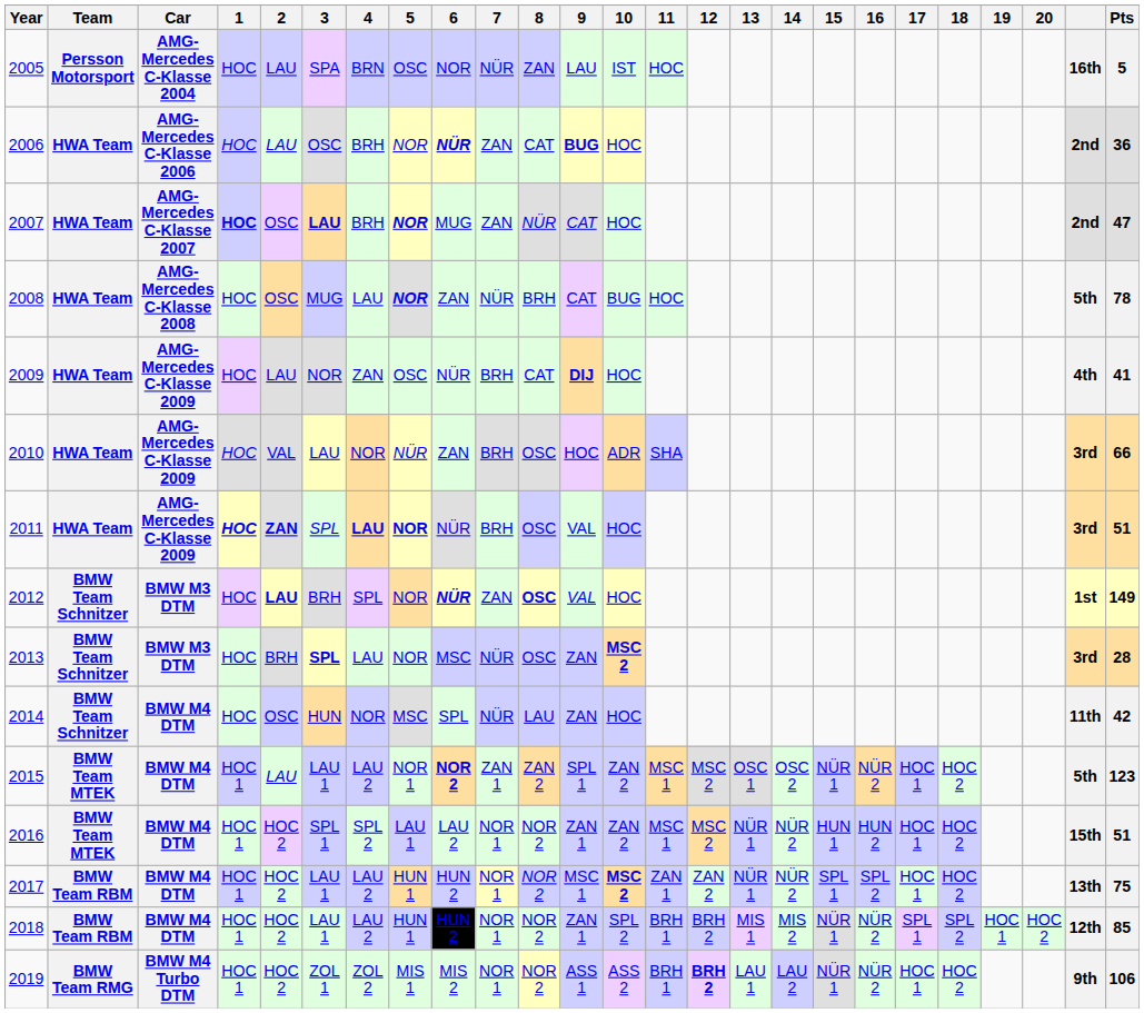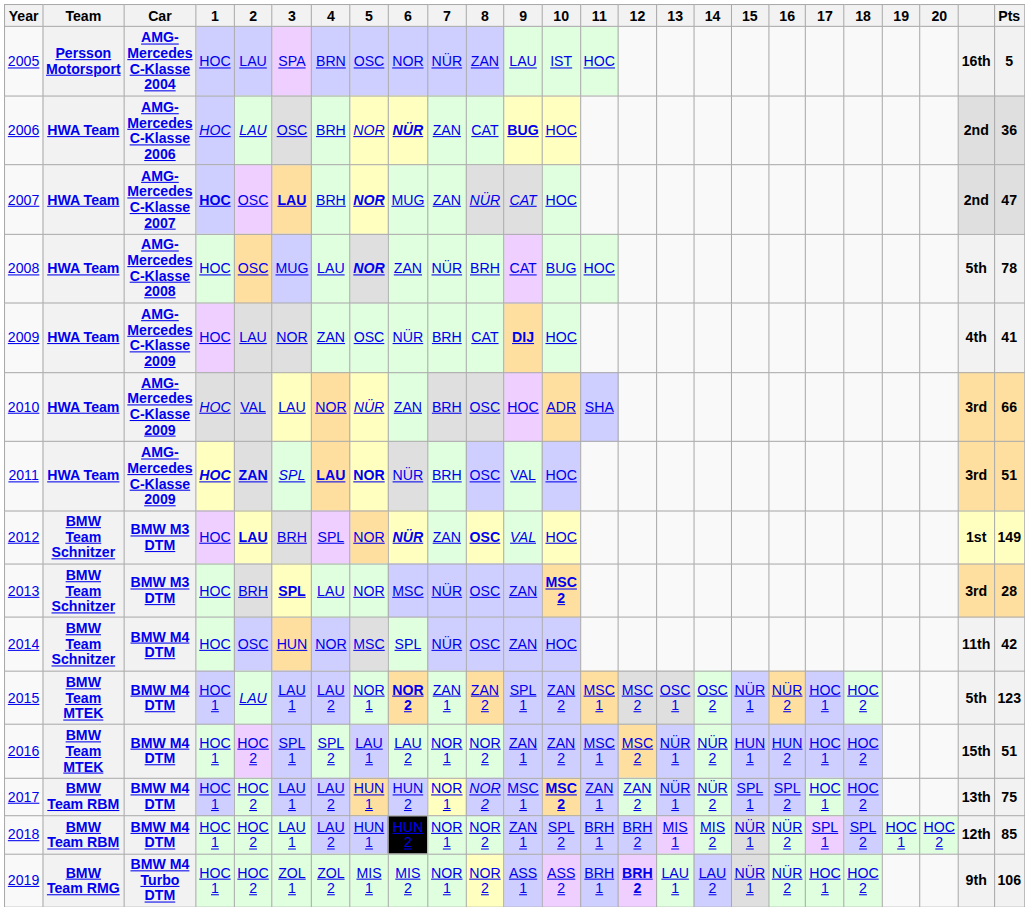 <table class="wikitable" style="text-align:center; font-size:85%">
 <tr>
 <th>Year</th>
 <th>Team</th>
 <th>Car</th>
 <th>1</th>
 <th>2</th>
 <th>3</th>
 <th>4</th>
 <th>5</th>
 <th>6</th>
 <th>7</th>
 <th>8</th>
 <th>9</th>
 <th>10</th>
 <th>11</th>
 <th>12</th>
 <th>13</th>
 <th>14</th>
 <th>15</th>
 <th>16</th>
 <th>17</th>
 <th>18</th>
 <th>19</th>
 <th>20</th>
 <th></th>
 <th>Pts</th>
 </tr>
 <tr>
 <td><a href='#'>2005</a></td>
 <th><a href='#'>Persson Motorsport</a></th>
 <th><a href='#'>AMG-Mercedes C-Klasse 2004</a></th>
 <td style="background:#CFCFFF;"><a href='#'>HOC</a><br></td>
 <td style="background:#CFCFFF;"><a href='#'>LAU</a><br></td>
 <td style="background:#efcfff;"><a href='#'>SPA</a><br></td>
 <td style="background:#CFCFFF;"><a href='#'>BRN</a><br></td>
 <td style="background:#CFCFFF;"><a href='#'>OSC</a><br></td>
 <td style="background:#CFCFFF;"><a href='#'>NOR</a><br></td>
 <td style="background:#CFCFFF;"><a href='#'>NÜR</a><br></td>
 <td style="background:#CFCFFF;"><a href='#'>ZAN</a><br></td>
 <td style="background:#DFFFDF;"><a href='#'>LAU</a><br></td>
 <td style="background:#DFFFDF;"><a href='#'>IST</a><br></td>
 <td style="background:#DFFFDF;"><a href='#'>HOC</a><br></td>
 <td></td>
 <td></td>
 <td></td>
 <td></td>
 <td></td>
 <td></td>
 <td></td>
 <td></td>
 <td></td>
 <th>16th</th>
 <th>5</th>
 </tr>
 <tr>
 <td><a href='#'>2006</a></td>
 <th><a href='#'>HWA Team</a></th>
 <th><a href='#'>AMG-Mercedes C-Klasse 2006</a></th>
 <td style="background:#CFCFFF;"><em><a href='#'>HOC</a></em><br></td>
 <td style="background:#DFFFDF;"><em><a href='#'>LAU</a></em><br></td>
 <td style="background:#DFDFDF;"><a href='#'>OSC</a><br></td>
 <td style="background:#DFFFDF;"><a href='#'>BRH</a><br></td>
 <td style="background:#FFFFBF;"><em><a href='#'>NOR</a></em><br></td>
 <td style="background:#FFFFBF;"><strong><em><a href='#'>NÜR</a></em></strong><br></td>
 <td style="background:#DFFFDF;"><a href='#'>ZAN</a><br></td>
 <td style="background:#DFFFDF;"><a href='#'>CAT</a><br></td>
 <td style="background:#FFFFBF;"><strong><a href='#'>BUG</a></strong><br></td>
 <td style="background:#FFFFBF;"><a href='#'>HOC</a><br></td>
 <td></td>
 <td></td>
 <td></td>
 <td></td>
 <td></td>
 <td></td>
 <td></td>
 <td></td>
 <td></td>
 <td></td>
 <th style="background:#DFDFDF;">2nd</th>
 <th style="background:#DFDFDF;">36</th>
 </tr>
 <tr>
 <td><a href='#'>2007</a></td>
 <th><a href='#'>HWA Team</a></th>
 <th><a href='#'>AMG-Mercedes C-Klasse 2007</a></th>
 <td style="background:#CFCFFF;"><strong><a href='#'>HOC</a></strong><br></td>
 <td style="background:#EFCFFF;"><a href='#'>OSC</a><br></td>
 <td style="background:#FFDF9F;"><strong><a href='#'>LAU</a></strong><br></td>
 <td style="background:#DFFFDF;"><a href='#'>BRH</a><br></td>
 <td style="background:#FFFFBF;"><strong><em><a href='#'>NOR</a></em></strong><br></td>
 <td style="background:#DFFFDF;"><a href='#'>MUG</a><br></td>
 <td style="background:#DFFFDF;"><a href='#'>ZAN</a><br></td>
 <td style="background:#DFDFDF;"><em><a href='#'>NÜR</a></em><br></td>
 <td style="background:#DFDFDF;"><em><a href='#'>CAT</a></em><br></td>
 <td style="background:#DFFFDF;"><a href='#'>HOC</a><br></td>
 <td></td>
 <td></td>
 <td></td>
 <td></td>
 <td></td>
 <td></td>
 <td></td>
 <td></td>
 <td></td>
 <td></td>
 <th style="background:#DFDFDF;">2nd</th>
 <th style="background:#DFDFDF;">47</th>
 </tr>
 <tr>
 <td><a href='#'>2008</a></td>
 <th><a href='#'>HWA Team</a></th>
 <th><a href='#'>AMG-Mercedes C-Klasse 2008</a></th>
 <td style="background:#DFFFDF;"><a href='#'>HOC</a><br></td>
 <td style="background:#FFDF9F;"><a href='#'>OSC</a><br></td>
 <td style="background:#CFCFFF;"><a href='#'>MUG</a><br></td>
 <td style="background:#DFFFDF;"><a href='#'>LAU</a><br></td>
 <td style="background:#DFDFDF;"><strong><em><a href='#'>NOR</a></em></strong><br></td>
 <td style="background:#DFFFDF;"><a href='#'>ZAN</a><br></td>
 <td style="background:#DFFFDF;"><a href='#'>NÜR</a><br></td>
 <td style="background:#DFFFDF;"><a href='#'>BRH</a><br></td>
 <td style="background:#EFCFFF;"><a href='#'>CAT</a><br></td>
 <td style="background:#DFFFDF;"><a href='#'>BUG</a><br></td>
 <td style="background:#DFFFDF;"><a href='#'>HOC</a><br></td>
 <td></td>
 <td></td>
 <td></td>
 <td></td>
 <td></td>
 <td></td>
 <td></td>
 <td></td>
 <td></td>
 <th>5th</th>
 <th>78</th>
 </tr>
 <tr>
 <td><a href='#'>2009</a></td>
 <th><a href='#'>HWA Team</a></th>
 <th><a href='#'>AMG-Mercedes C-Klasse 2009</a></th>
 <td style="background:#EFCFFF;"><a href='#'>HOC</a><br></td>
 <td style="background:#DFDFDF;"><a href='#'>LAU</a><br></td>
 <td style="background:#DFDFDF;"><a href='#'>NOR</a><br></td>
 <td style="background:#DFFFDF;"><a href='#'>ZAN</a><br></td>
 <td style="background:#DFFFDF;"><a href='#'>OSC</a><br></td>
 <td style="background:#DFFFDF;"><a href='#'>NÜR</a><br></td>
 <td style="background:#DFFFDF;"><a href='#'>BRH</a><br></td>
 <td style="background:#DFFFDF;"><a href='#'>CAT</a><br></td>
 <td style="background:#FFDF9F;"><strong><a href='#'>DIJ</a></strong><br></td>
 <td style="background:#DFFFDF;"><a href='#'>HOC</a><br></td>
 <td></td>
 <td></td>
 <td></td>
 <td></td>
 <td></td>
 <td></td>
 <td></td>
 <td></td>
 <td></td>
 <td></td>
 <th>4th</th>
 <th>41</th>
 </tr>
 <tr>
 <td><a href='#'>2010</a></td>
 <th><a href='#'>HWA Team</a></th>
 <th><a href='#'>AMG-Mercedes C-Klasse 2009</a></th>
 <td style="background:#DFDFDF;"><em><a href='#'>HOC</a></em><br></td>
 <td style="background:#DFDFDF;"><a href='#'>VAL</a><br></td>
 <td style="background:#FFFFBF;"><a href='#'>LAU</a><br></td>
 <td style="background:#FFDF9F;"><a href='#'>NOR</a><br></td>
 <td style="background:#FFFFBF;"><em><a href='#'>NÜR</a></em><br></td>
 <td style="background:#DFFFDF;"><a href='#'>ZAN</a><br></td>
 <td style="background:#DFDFDF;"><a href='#'>BRH</a><br></td>
 <td style="background:#DFDFDF;"><a href='#'>OSC</a><br></td>
 <td style="background:#EFCFFF;"><a href='#'>HOC</a><br></td>
 <td style="background:#FFDF9F;"><a href='#'>ADR</a><br></td>
 <td style="background:#CFCFFF;"><a href='#'>SHA</a><br></td>
 <td></td>
 <td></td>
 <td></td>
 <td></td>
 <td></td>
 <td></td>
 <td></td>
 <td></td>
 <td></td>
 <th style="background:#FFDF9F;">3rd</th>
 <th style="background:#FFDF9F;">66</th>
 </tr>
 <tr>
 <td><a href='#'>2011</a></td>
 <th><a href='#'>HWA Team</a></th>
 <th><a href='#'>AMG-Mercedes C-Klasse 2009</a></th>
 <td style="background:#FFFFBF;"><strong><em><a href='#'>HOC</a></em></strong><br></td>
 <td style="background:#DFDFDF;"><strong><a href='#'>ZAN</a></strong><br></td>
 <td style="background:#DFFFDF;"><em><a href='#'>SPL</a></em><br></td>
 <td style="background:#FFDF9F;"><strong><a href='#'>LAU</a></strong><br></td>
 <td style="background:#FFFFBF;"><strong><a href='#'>NOR</a></strong><br></td>
 <td style="background:#DFDFDF;"><a href='#'>NÜR</a><br></td>
 <td style="background:#DFFFDF;"><a href='#'>BRH</a><br></td>
 <td style="background:#CFCFFF;"><a href='#'>OSC</a><br></td>
 <td style="background:#DFFFDF;"><a href='#'>VAL</a><br></td>
 <td style="background:#CFCFFF;"><a href='#'>HOC</a><br></td>
 <td></td>
 <td></td>
 <td></td>
 <td></td>
 <td></td>
 <td></td>
 <td></td>
 <td></td>
 <td></td>
 <td></td>
 <th style="background:#FFDF9F;">3rd</th>
 <th style="background:#FFDF9F;">51</th>
 </tr>
 <tr>
 <td><a href='#'>2012</a></td>
 <th><a href='#'>BMW Team Schnitzer</a></th>
 <th><a href='#'>BMW M3 DTM</a></th>
 <td style="background:#EFCFFF;"><a href='#'>HOC</a><br></td>
 <td style="background:#FFFFBF;"><strong><a href='#'>LAU</a></strong><br></td>
 <td style="background:#DFDFDF;"><a href='#'>BRH</a><br></td>
 <td style="background:#EFCFFF;"><a href='#'>SPL</a><br></td>
 <td style="background:#FFDF9F;"><a href='#'>NOR</a><br></td>
 <td style="background:#FFFFBF;"><strong><em><a href='#'>NÜR</a></em></strong><br></td>
 <td style="background:#DFFFDF;"><a href='#'>ZAN</a><br></td>
 <td style="background:#FFFFBF;"><strong><a href='#'>OSC</a></strong><br></td>
 <td style="background:#DFFFDF;"><em><a href='#'>VAL</a></em><br></td>
 <td style="background:#FFFFBF;"><a href='#'>HOC</a><br></td>
 <td></td>
 <td></td>
 <td></td>
 <td></td>
 <td></td>
 <td></td>
 <td></td>
 <td></td>
 <td></td>
 <td></td>
 <th style="background:#FFFFBF;">1st</th>
 <th style="background:#FFFFBF;">149</th>
 </tr>
 <tr>
 <td><a href='#'>2013</a></td>
 <th><a href='#'>BMW Team Schnitzer</a></th>
 <th><a href='#'>BMW M3 DTM</a></th>
 <td style="background:#DFFFDF;"><a href='#'>HOC</a><br></td>
 <td style="background:#DFDFDF;"><a href='#'>BRH</a><br></td>
 <td style="background:#FFFFBF;"><strong><a href='#'>SPL</a></strong><br></td>
 <td style="background:#DFFFDF;"><a href='#'>LAU</a><br></td>
 <td style="background:#DFFFDF;"><a href='#'>NOR</a><br></td>
 <td style="background:#CFCFFF;"><a href='#'>MSC</a><br></td>
 <td style="background:#CFCFFF;"><a href='#'>NÜR</a><br></td>
 <td style="background:#CFCFFF;"><a href='#'>OSC</a><br></td>
 <td style="background:#CFCFFF;"><a href='#'>ZAN</a><br></td>
 <td style="background:#FFDF9F;"><strong><a href='#'>MSC<br>2</a></strong><br></td>
 <td></td>
 <td></td>
 <td></td>
 <td></td>
 <td></td>
 <td></td>
 <td></td>
 <td></td>
 <td></td>
 <td></td>
 <th style="background:#FFDF9F;">3rd</th>
 <th style="background:#FFDF9F;">28</th>
 </tr>
 <tr>
 <td><a href='#'>2014</a></td>
 <th><a href='#'>BMW Team Schnitzer</a></th>
 <th><a href='#'>BMW M4 DTM</a></th>
 <td style="background:#DFFFDF;"><a href='#'>HOC</a><br></td>
 <td style="background:#CFCFFF;"><a href='#'>OSC</a><br></td>
 <td style="background:#FFDF9F;"><a href='#'>HUN</a><br></td>
 <td style="background:#CFCFFF;"><a href='#'>NOR</a><br></td>
 <td style="background:#DFDFDF;"><a href='#'>MSC</a><br></td>
 <td style="background:#DFFFDF;"><a href='#'>SPL</a><br></td>
 <td style="background:#CFCFFF;"><a href='#'>NÜR</a><br></td>
-<td style="background:#CFCFFF;"><a href='#'>LAU</a><br></td>
+<td style="background:#CFCFFF;"><a href='#'>OSC</a><br></td>
 <td style="background:#CFCFFF;"><a href='#'>ZAN</a><br></td>
 <td style="background:#CFCFFF;"><a href='#'>HOC</a><br></td>
 <td></td>
 <td></td>
 <td></td>
 <td></td>
 <td></td>
 <td></td>
 <td></td>
 <td></td>
 <td></td>
 <td></td>
 <th>11th</th>
 <th>42</th>
 </tr>
 <tr>
 <td><a href='#'>2015</a></td>
 <th><a href='#'>BMW Team MTEK</a></th>
 <th><a href='#'>BMW M4 DTM</a></th>
 <td style="background:#CFCFFF;"><a href='#'>HOC<br>1</a><br></td>
 <td style="background:#DFFFDF;"><em><a href='#'>LAU</a></em><br></td>
 <td style="background:#CFCFFF;"><a href='#'>LAU<br>1</a><br></td>
 <td style="background:#CFCFFF;"><a href='#'>LAU<br>2</a><br></td>
 <td style="background:#DFFFDF;"><a href='#'>NOR<br>1</a><br></td>
 <td style="background:#FFDF9F;"><strong><a href='#'>NOR<br>2</a></strong><br></td>
 <td style="background:#DFFFDF;"><a href='#'>ZAN<br>1</a><br></td>
 <td style="background:#FFDF9F;"><a href='#'>ZAN<br>2</a><br></td>
 <td style="background:#CFCFFF;"><a href='#'>SPL<br>1</a><br></td>
 <td style="background:#CFCFFF;"><a href='#'>ZAN<br>2</a><br></td>
 <td style="background:#FFDF9F;"><a href='#'>MSC<br>1</a><br></td>
 <td style="background:#DFDFDF;"><a href='#'>MSC<br>2</a><br></td>
 <td style="background:#DFDFDF;"><a href='#'>OSC<br>1</a><br></td>
 <td style="background:#DFFFDF;"><a href='#'>OSC<br>2</a><br></td>
 <td style="background:#CFCFFF;"><a href='#'>NÜR<br>1</a><br></td>
 <td style="background:#FFDF9F;"><a href='#'>NÜR<br>2</a><br></td>
 <td style="background:#CFCFFF;"><a href='#'>HOC<br>1</a><br></td>
 <td style="background:#DFFFDF;"><a href='#'>HOC<br>2</a><br></td>
 <td></td>
 <td></td>
 <th>5th</th>
 <th>123</th>
 </tr>
 <tr>
 <td><a href='#'>2016</a></td>
 <th><a href='#'>BMW Team MTEK</a></th>
 <th><a href='#'>BMW M4 DTM</a></th>
 <td style="background:#DFFFDF;"><a href='#'>HOC<br>1</a><br></td>
 <td style="background:#EFCFFF;"><a href='#'>HOC<br>2</a><br></td>
 <td style="background:#CFCFFF;"><a href='#'>SPL<br>1</a><br></td>
 <td style="background:#DFFFDF;"><a href='#'>SPL<br>2</a><br></td>
 <td style="background:#CFCFFF;"><a href='#'>LAU<br>1</a><br></td>
 <td style="background:#DFFFDF;"><a href='#'>LAU<br>2</a><br></td>
 <td style="background:#DFFFDF;"><a href='#'>NOR<br>1</a><br></td>
 <td style="background:#DFFFDF;"><a href='#'>NOR<br>2</a><br></td>
 <td style="background:#CFCFFF;"><a href='#'>ZAN<br>1</a><br></td>
 <td style="background:#CFCFFF;"><a href='#'>ZAN<br>2</a><br></td>
 <td style="background:#CFCFFF;"><a href='#'>MSC<br>1</a><br></td>
 <td style="background:#FFDF9F;"><a href='#'>MSC<br>2</a><br></td>
 <td style="background:#CFCFFF;"><a href='#'>NÜR<br>1</a><br></td>
 <td style="background:#DFFFDF;"><a href='#'>NÜR<br>2</a><br></td>
 <td style="background:#CFCFFF;"><a href='#'>HUN<br>1</a><br></td>
 <td style="background:#CFCFFF;"><a href='#'>HUN<br>2</a><br></td>
 <td style="background:#CFCFFF;"><a href='#'>HOC<br>1</a><br></td>
 <td style="background:#CFCFFF;"><a href='#'>HOC<br>2</a><br></td>
 <td></td>
 <td></td>
 <th>15th</th>
 <th>51</th>
 </tr>
 <tr>
 <td><a href='#'>2017</a></td>
 <th><a href='#'>BMW Team RBM</a></th>
 <th><a href='#'>BMW M4 DTM</a></th>
 <td style="background:#CFCFFF;"><a href='#'>HOC<br>1</a><br></td>
 <td style="background:#DFFFDF;"><a href='#'>HOC<br>2</a><br></td>
 <td style="background:#CFCFFF;"><a href='#'>LAU<br>1</a><br></td>
 <td style="background:#CFCFFF;"><a href='#'>LAU<br>2</a><br></td>
 <td style="background:#FFDF9F;"><a href='#'>HUN<br>1</a><br></td>
 <td style="background:#CFCFFF;"><a href='#'>HUN<br>2</a><br></td>
 <td style="background:#FFFFBF;"><a href='#'>NOR<br>1</a><br></td>
 <td style="background:#CFCFFF;"><em><a href='#'>NOR<br>2</a></em><br></td>
 <td style="background:#CFCFFF;"><a href='#'>MSC<br>1</a><br></td>
 <td style="background:#FFDF9F;"><strong><a href='#'>MSC<br>2</a></strong><br></td>
 <td style="background:#CFCFFF;"><a href='#'>ZAN<br>1</a><br></td>
 <td style="background:#DFFFDF;"><a href='#'>ZAN<br>2</a><br></td>
 <td style="background:#CFCFFF;"><a href='#'>NÜR<br>1</a><br></td>
 <td style="background:#DFFFDF;"><a href='#'>NÜR<br>2</a><br></td>
 <td style="background:#CFCFFF;"><a href='#'>SPL<br>1</a><br></td>
 <td style="background:#CFCFFF;"><a href='#'>SPL<br>2</a><br></td>
 <td style="background:#DFFFDF;"><a href='#'>HOC<br>1</a><br></td>
 <td style="background:#CFCFFF;"><a href='#'>HOC<br>2</a><br></td>
 <td></td>
 <td></td>
 <th>13th</th>
 <th>75</th>
 </tr>
 <tr>
 <td><a href='#'>2018</a></td>
 <th><a href='#'>BMW Team RBM</a></th>
 <th><a href='#'>BMW M4 DTM</a></th>
 <td style="background:#DFFFDF;"><a href='#'>HOC<br>1</a><br></td>
 <td style="background:#DFFFDF;"><a href='#'>HOC<br>2</a><br></td>
 <td style="background:#DFFFDF;"><a href='#'>LAU<br>1</a><br></td>
 <td style="background:#CFCFFF;"><a href='#'>LAU<br>2</a><br></td>
 <td style="background:#CFCFFF;"><a href='#'>HUN<br>1</a><br></td>
 <td style="background:#000000; color:#ffffff"><a href='#'><span>HUN<br>2</span></a><br></td>
 <td style="background:#DFFFDF;"><a href='#'>NOR<br>1</a><br></td>
 <td style="background:#DFFFDF;"><a href='#'>NOR<br>2</a><br></td>
 <td style="background:#CFCFFF;"><a href='#'>ZAN<br>1</a><br></td>
 <td style="background:#CFCFFF;"><a href='#'>SPL<br>2</a><br></td>
 <td style="background:#CFCFFF;"><a href='#'>BRH<br>1</a><br></td>
 <td style="background:#CFCFFF;"><a href='#'>BRH<br>2</a><br></td>
 <td style="background:#EFCFFF;"><a href='#'>MIS<br>1</a><br></td>
 <td style="background:#DFFFDF;"><a href='#'>MIS<br>2</a><br></td>
 <td style="background:#DFDFDF;"><a href='#'>NÜR<br>1</a><br></td>
 <td style="background:#DFFFDF;"><a href='#'>NÜR<br>2</a><br></td>
 <td style="background:#EFCFFF;"><a href='#'>SPL<br>1</a><br></td>
 <td style="background:#CFCFFF;"><a href='#'>SPL<br>2</a><br></td>
 <td style="background:#DFFFDF;"><a href='#'>HOC<br>1</a><br></td>
 <td style="background:#DFFFDF;"><a href='#'>HOC<br>2</a><br></td>
 <th>12th</th>
 <th>85</th>
 </tr>
 <tr>
 <td><a href='#'>2019</a></td>
 <th><a href='#'>BMW Team RMG</a></th>
 <th><a href='#'>BMW M4 Turbo DTM</a></th>
 <td style="background:#DFFFDF;"><a href='#'>HOC<br>1</a><br></td>
 <td style="background:#DFFFDF;"><a href='#'>HOC<br>2</a><br></td>
 <td style="background:#DFFFDF;"><a href='#'>ZOL<br>1</a><br></td>
 <td style="background:#DFFFDF;"><a href='#'>ZOL<br>2</a><br></td>
 <td style="background:#DFFFDF;"><a href='#'>MIS<br>1</a><br></td>
 <td style="background:#DFFFDF;"><a href='#'>MIS<br>2</a><br></td>
 <td style="background:#DFFFDF;"><a href='#'>NOR<br>1</a><br></td>
 <td style="background:#FFFFBF;"><a href='#'>NOR<br>2</a><br></td>
 <td style="background:#CFCFFF;"><a href='#'>ASS<br>1</a><br></td>
 <td style="background:#EFCFFF;"><a href='#'>ASS<br>2</a><br></td>
 <td style="background:#CFCFFF;"><a href='#'>BRH<br>1</a><br></td>
 <td style="background:#EFCFFF;"><strong><a href='#'>BRH<br>2</a><br></strong></td>
 <td style="background:#DFFFDF;"><a href='#'>LAU<br>1</a><br></td>
 <td style="background:#CFCFFF;"><a href='#'>LAU<br>2</a><br></td>
 <td style="background:#DFDFDF;"><a href='#'>NÜR<br>1</a><br></td>
 <td style="background:#DFFFDF;"><a href='#'>NÜR<br>2</a><br></td>
 <td style="background:#DFFFDF;"><a href='#'>HOC<br>1</a><br></td>
 <td style="background:#DFFFDF;"><a href='#'>HOC<br>2</a><br></td>
 <td></td>
 <td></td>
 <th>9th</th>
 <th>106</th>
 </tr>
 </table>
